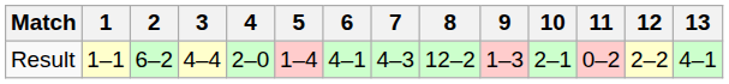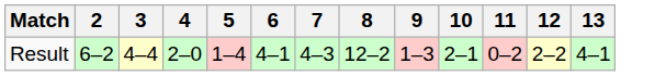 <table class="wikitable">
 <tr>
 <th>Match</th>
-<th>1</th>
 <th>2</th>
 <th>3</th>
 <th>4</th>
 <th>5</th>
 <th>6</th>
 <th>7</th>
 <th>8</th>
 <th>9</th>
 <th>10</th>
 <th>11</th>
 <th>12</th>
 <th>13</th>
 </tr>
 <tr>
 <td>Result</td>
-<td bgcolor="#FFFFCC">1–1</td>
 <td bgcolor="#CCFFCC">6–2</td>
 <td bgcolor="#FFFFCC">4–4</td>
 <td bgcolor="#CCFFCC">2–0</td>
 <td bgcolor="#FFCCCC">1–4</td>
 <td bgcolor="#CCFFCC">4–1</td>
 <td bgcolor="#CCFFCC">4–3</td>
 <td bgcolor="#CCFFCC">12–2</td>
 <td bgcolor="#FFCCCC">1–3</td>
 <td bgcolor="#CCFFCC">2–1</td>
 <td bgcolor="#FFCCCC">0–2</td>
 <td bgcolor="#FFFFCC">2–2</td>
 <td bgcolor="#CCFFCC">4–1</td>
 </tr>
 </table>
